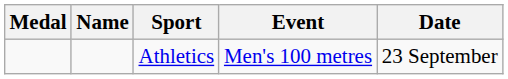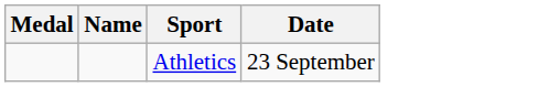 <table class="wikitable sortable" style="font-size:95%">
 <tr>
 <th>Medal</th>
 <th>Name</th>
 <th>Sport</th>
-<th>Event</th>
 <th>Date</th>
 </tr>
 <tr>
 <td></td>
 <td></td>
 <td><a href='#'>Athletics</a></td>
-<td><a href='#'>Men's 100 metres</a></td>
 <td>23 September</td>
 </tr>
 </table>
